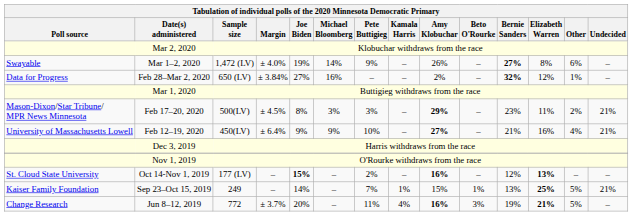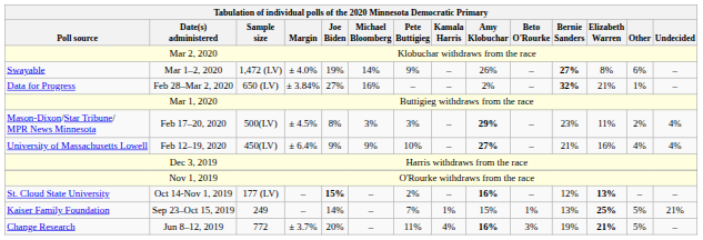 <table class="wikitable mw-collapsed mw-collapsible" style="font-size:90%;text-align:center;">
 <tr style="vertical-align:bottom; font-size:90%;">
 <th colspan="17">Tabulation of individual polls of the 2020 Minnesota Democratic Primary</th>
 </tr>
 <tr valign=bottom style="font-size:90%;">
 <th>Poll source</th>
 <th>Date(s)<br>administered</th>
 <th>Sample<br>size</th>
 <th>Margin<br></th>
 <th>Joe<br>Biden</th>
 <th>Michael<br>Bloomberg</th>
 <th>Pete<br>Buttigieg</th>
 <th>Kamala<br>Harris</th>
 <th>Amy<br>Klobuchar</th>
 <th>Beto<br>O'Rourke</th>
 <th>Bernie<br>Sanders</th>
 <th>Elizabeth<br>Warren</th>
 <th>Other</th>
 <th>Undecided</th>
 </tr>
 <tr style="background:lightyellow;">
 <td style="border-right-style:hidden;"></td>
 <td style="border-right-style:hidden;">Mar 2, 2020</td>
 <td colspan="12">Klobuchar withdraws from the race</td>
 </tr>
 <tr>
 <td style="text-align:left;"><a href='#'>Swayable</a></td>
 <td>Mar 1–2, 2020</td>
 <td>1,472 (LV)</td>
 <td>± 4.0%</td>
 <td>19%</td>
 <td>14%</td>
 <td>9%</td>
 <td>–</td>
 <td>26%</td>
 <td>–</td>
 <td><strong>27%</strong></td>
 <td>8%</td>
 <td>6%</td>
 <td>–</td>
 </tr>
 <tr>
 <td style="text-align:left;"><a href='#'>Data for Progress</a></td>
 <td>Feb 28–Mar 2, 2020</td>
 <td>650 (LV)</td>
 <td>± 3.84%</td>
 <td>27%</td>
 <td>16%</td>
 <td>–</td>
 <td>–</td>
 <td>2%</td>
 <td>–</td>
 <td><strong>32%</strong></td>
-<td>12%</td>
+<td>21%</td>
 <td>1%</td>
 <td>–</td>
 </tr>
 <tr style="background:lightyellow;">
 <td style="border-right-style:hidden;"></td>
 <td style="border-right-style:hidden;">Mar 1, 2020</td>
 <td colspan="12">Buttigieg withdraws from the race</td>
 </tr>
 <tr>
 <td style="text-align:left;"><a href='#'>Mason-Dixon</a>/<a href='#'>Star Tribune</a>/<a href='#'><br>MPR News Minnesota</a></td>
 <td>Feb 17–20, 2020</td>
 <td>500(LV)</td>
 <td>± 4.5%</td>
 <td>8%</td>
 <td>3%</td>
 <td>3%</td>
 <td>–</td>
 <td><strong>29%</strong></td>
 <td>–</td>
 <td>23%</td>
 <td>11%</td>
 <td>2%</td>
-<td>21%</td>
+<td>4%</td>
 </tr>
 <tr>
 <td style="text-align:left;"><a href='#'>University of Massachusetts Lowell</a></td>
 <td>Feb 12–19, 2020</td>
 <td>450(LV)</td>
 <td>± 6.4%</td>
 <td>9%</td>
 <td>9%</td>
 <td>10%</td>
 <td>–</td>
 <td><strong>27%</strong></td>
 <td>–</td>
 <td>21%</td>
 <td>16%</td>
 <td>4%</td>
-<td>21%</td>
+<td>4%</td>
 </tr>
 <tr style="background:lightyellow;">
 <td style="border-right-style:hidden;"></td>
 <td style="border-right-style:hidden;">Dec 3, 2019</td>
 <td colspan="14">Harris withdraws from the race</td>
 </tr>
 <tr>
 </tr>
 <tr style="background:lightyellow;">
 <td style="border-right-style:hidden;"></td>
 <td style="border-right-style:hidden;">Nov 1, 2019</td>
 <td colspan="14">O'Rourke withdraws from the race</td>
 </tr>
 <tr>
 <td style="text-align:left;"><a href='#'>St. Cloud State University</a></td>
 <td>Oct 14-Nov 1, 2019</td>
 <td>177 (LV)</td>
 <td>–</td>
 <td><strong>15%</strong></td>
 <td>–</td>
 <td>2%</td>
 <td>–</td>
 <td><strong>16%</strong></td>
 <td>–</td>
 <td>12%</td>
 <td><strong>13%</strong></td>
 <td>–</td>
 <td>–</td>
 </tr>
 <tr>
 <td style="text-align:left;"><a href='#'>Kaiser Family Foundation</a></td>
 <td>Sep 23–Oct 15, 2019</td>
 <td>249</td>
 <td>–</td>
 <td>14%</td>
 <td>–</td>
 <td>7%</td>
 <td>1%</td>
 <td>15%</td>
 <td>1%</td>
 <td>13%</td>
 <td><strong>25%</strong></td>
 <td>5%</td>
 <td>21%</td>
 </tr>
 <tr>
 <td style="text-align:left;"><a href='#'>Change Research</a></td>
 <td>Jun 8–12, 2019</td>
 <td>772</td>
 <td>± 3.7%</td>
 <td>20%</td>
 <td>–</td>
 <td>11%</td>
 <td>4%</td>
 <td><strong>16%</strong></td>
 <td>3%</td>
 <td>19%</td>
 <td><strong>21%</strong></td>
 <td>5%</td>
 <td>–</td>
 </tr>
 </table>
